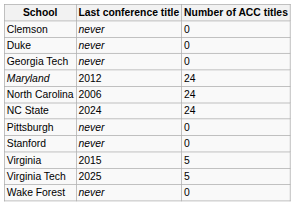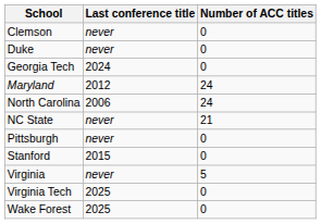 <table class="wikitable sortable" style="font-size:90%">
 <tr>
 <th>School</th>
 <th>Last conference title</th>
 <th>Number of ACC titles</th>
 </tr>
 <tr>
 <td>Clemson</td>
 <td><em>never</em></td>
 <td>0</td>
 </tr>
 <tr>
 <td>Duke</td>
 <td><em>never</em></td>
 <td>0</td>
 </tr>
 <tr>
 <td>Georgia Tech</td>
-<td><em>never</em></td>
+<td>2024</td>
 <td>0</td>
 </tr>
 <tr>
 <td><em>Maryland</em></td>
 <td>2012</td>
 <td>24</td>
 </tr>
 <tr>
 <td>North Carolina</td>
 <td>2006</td>
 <td>24</td>
 </tr>
 <tr>
 <td>NC State</td>
-<td>2024</td>
-<td>24</td>
+<td><em>never</em></td>
+<td>21</td>
 </tr>
 <tr>
 <td>Pittsburgh</td>
 <td><em>never</em></td>
 <td>0</td>
 </tr>
 <tr>
 <td>Stanford</td>
-<td><em>never</em></td>
+<td>2015</td>
 <td>0</td>
 </tr>
 <tr>
 <td>Virginia</td>
-<td>2015</td>
+<td><em>never</em></td>
 <td>5</td>
 </tr>
 <tr>
 <td>Virginia Tech</td>
 <td>2025</td>
-<td>5</td>
+<td>0</td>
 </tr>
 <tr>
 <td>Wake Forest</td>
-<td><em>never</em></td>
+<td>2025</td>
 <td>0</td>
 </tr>
 </table>
